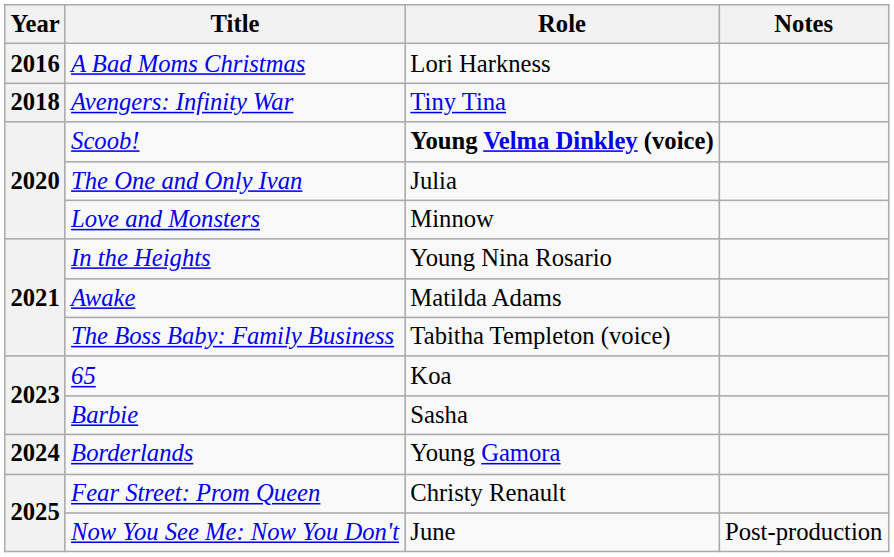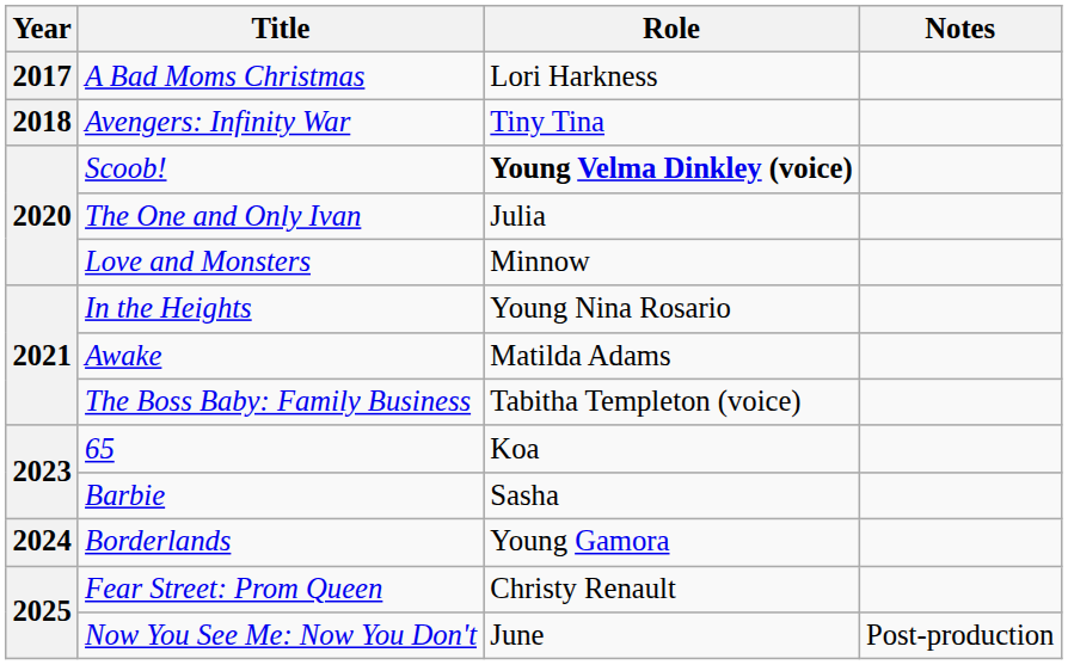 <table class="wikitable plainrowheaders sortable">
 <tr>
 <th>Year</th>
 <th>Title</th>
 <th>Role</th>
 <th class="unsortable">Notes</th>
 </tr>
 <tr>
-<th scope="row">2016</th>
+<th scope="row">2017</th>
 <td><em><a href='#'>A Bad Moms Christmas</a></em></td>
 <td>Lori Harkness</td>
 <td></td>
 </tr>
 <tr>
 <th scope="row">2018</th>
 <td><em><a href='#'>Avengers: Infinity War</a></em></td>
 <td><a href='#'>Tiny Tina</a></td>
 <td></td>
 </tr>
 <tr>
 <th rowspan="3" scope="row">2020</th>
 <td><em><a href='#'>Scoob!</a></em></td>
 <td><strong>Young <a href='#'>Velma Dinkley</a> (voice)</strong></td>
 <td><strong></strong></td>
 </tr>
 <tr>
 <td><em><a href='#'>The One and Only Ivan</a></em></td>
 <td>Julia</td>
 <td></td>
 </tr>
 <tr>
 <td><em><a href='#'>Love and Monsters</a></em></td>
 <td>Minnow</td>
 <td></td>
 </tr>
 <tr>
 <th rowspan="3" scope="row">2021</th>
 <td><em><a href='#'>In the Heights</a></em></td>
 <td>Young Nina Rosario</td>
 <td></td>
 </tr>
 <tr>
 <td><em><a href='#'>Awake</a></em></td>
 <td>Matilda Adams</td>
 <td></td>
 </tr>
 <tr>
 <td><em><a href='#'>The Boss Baby: Family Business</a></em></td>
 <td>Tabitha Templeton (voice)</td>
 <td></td>
 </tr>
 <tr>
 <th rowspan="2" scope="row">2023</th>
 <td><em><a href='#'>65</a></em></td>
 <td>Koa</td>
 <td></td>
 </tr>
 <tr>
 <td><em><a href='#'>Barbie</a></em></td>
 <td>Sasha</td>
 <td></td>
 </tr>
 <tr>
 <th scope="row">2024</th>
 <td><em><a href='#'>Borderlands</a></em></td>
 <td>Young <a href='#'>Gamora</a></td>
 <td></td>
 </tr>
 <tr>
 <th rowspan="2" scope="row">2025</th>
 <td><em><a href='#'>Fear Street: Prom Queen</a></em></td>
 <td>Christy Renault</td>
 <td></td>
 </tr>
 <tr>
 <td><em><a href='#'>Now You See Me: Now You Don't</a></em></td>
 <td>June</td>
 <td>Post-production</td>
 </tr>
 </table>
